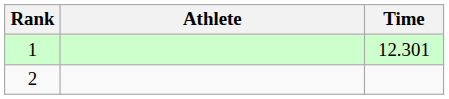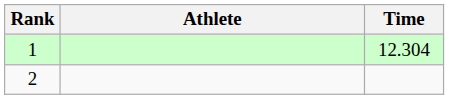 <table class=wikitable style="text-align:center">
 <tr>
 <th width=40>Rank</th>
 <th width=250>Athlete</th>
 <th width=60>Time</th>
 </tr>
 <tr bgcolor="ccffcc">
 <td>1</td>
 <td align=left></td>
-<td>12.301</td>
+<td>12.304</td>
 </tr>
 <tr>
 <td>2</td>
 <td align=left></td>
 <td></td>
 </tr>
 </table>
